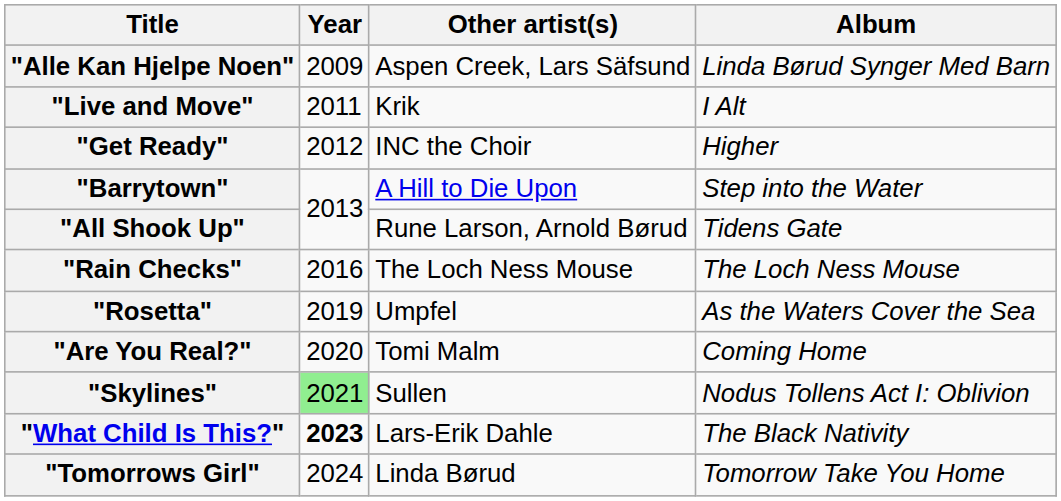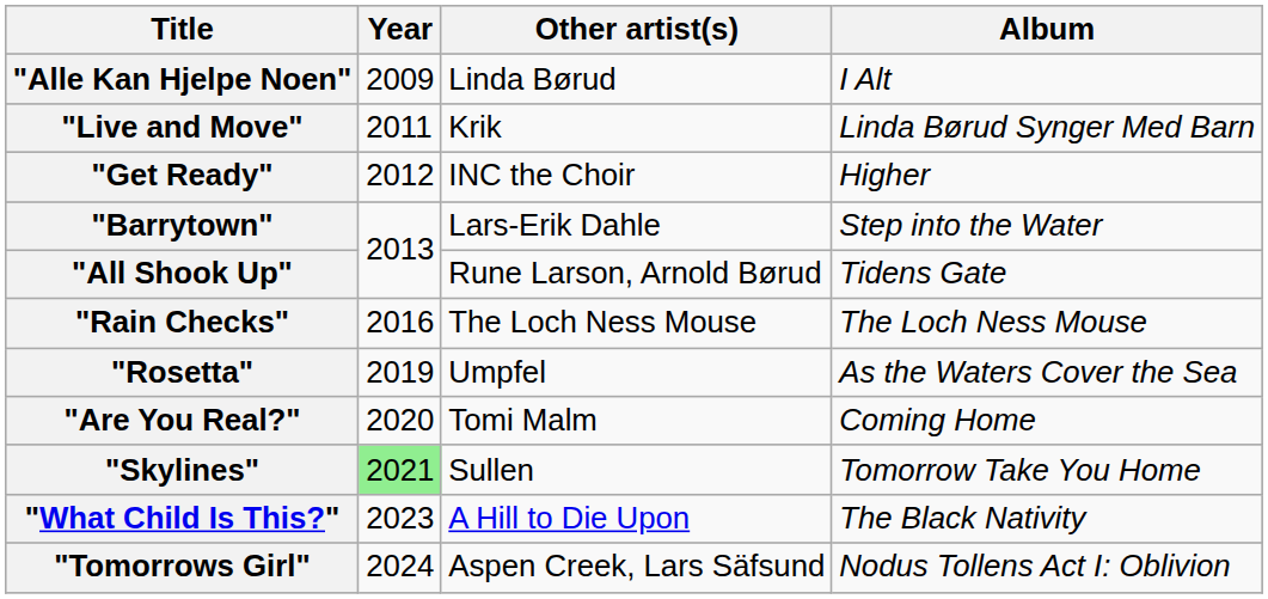 <table class="wikitable plainrowheaders">
 <tr>
 <th scope=col>Title</th>
 <th scope=col>Year</th>
 <th scope=col>Other artist(s)</th>
 <th scope=col>Album</th>
 </tr>
 <tr>
 <th scope=row>"Alle Kan Hjelpe Noen"</th>
 <td>2009</td>
-<td>Aspen Creek, Lars Säfsund</td>
-<td><em>Linda Børud Synger Med Barn</em></td>
+<td>Linda Børud</td>
+<td><em>I Alt</em></td>
 </tr>
 <tr>
 <th scope=row>"Live and Move"</th>
 <td>2011</td>
 <td>Krik</td>
-<td><em>I Alt</em></td>
+<td><em>Linda Børud Synger Med Barn</em></td>
 </tr>
 <tr>
 <th scope=row>"Get Ready"</th>
 <td>2012</td>
 <td>INC the Choir</td>
 <td><em>Higher</em></td>
 </tr>
 <tr>
 <th scope=row>"Barrytown"</th>
 <td rowspan=2>2013</td>
-<td><a href='#'>A Hill to Die Upon</a></td>
+<td>Lars-Erik Dahle</td>
 <td><em>Step into the Water</em></td>
 </tr>
 <tr>
 <th scope=row>"All Shook Up"</th>
 <td>Rune Larson, Arnold Børud</td>
 <td><em>Tidens Gate</em></td>
 </tr>
 <tr>
 <th scope=row>"Rain Checks"</th>
 <td>2016</td>
 <td>The Loch Ness Mouse</td>
 <td><em>The Loch Ness Mouse</em></td>
 </tr>
 <tr>
 <th scope=row>"Rosetta"</th>
 <td>2019</td>
 <td>Umpfel</td>
 <td><em>As the Waters Cover the Sea</em></td>
 </tr>
 <tr>
 <th scope=row>"Are You Real?"</th>
 <td>2020</td>
 <td>Tomi Malm</td>
 <td><em>Coming Home</em></td>
 </tr>
 <tr>
 <th scope=row>"Skylines"</th>
 <td style="background: lightgreen;">2021</td>
 <td>Sullen</td>
-<td><em>Nodus Tollens Act I: Oblivion</em></td>
+<td><em>Tomorrow Take You Home</em></td>
 </tr>
 <tr>
 <th scope=row>"<a href='#'>What Child Is This?</a>"</th>
-<td><strong>2023</strong></td>
-<td>Lars-Erik Dahle</td>
+<td>2023</td>
+<td><a href='#'>A Hill to Die Upon</a></td>
 <td><em>The Black Nativity</em></td>
 </tr>
 <tr>
 <th scope=row>"Tomorrows Girl"</th>
 <td>2024</td>
-<td>Linda Børud</td>
-<td><em>Tomorrow Take You Home</em></td>
+<td>Aspen Creek, Lars Säfsund</td>
+<td><em>Nodus Tollens Act I: Oblivion</em></td>
 </tr>
 </table>
